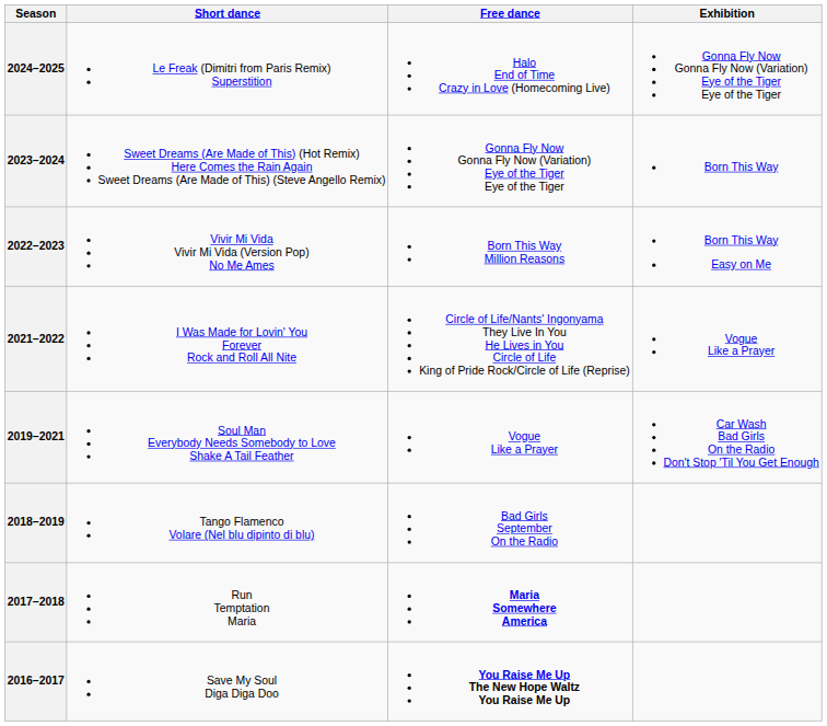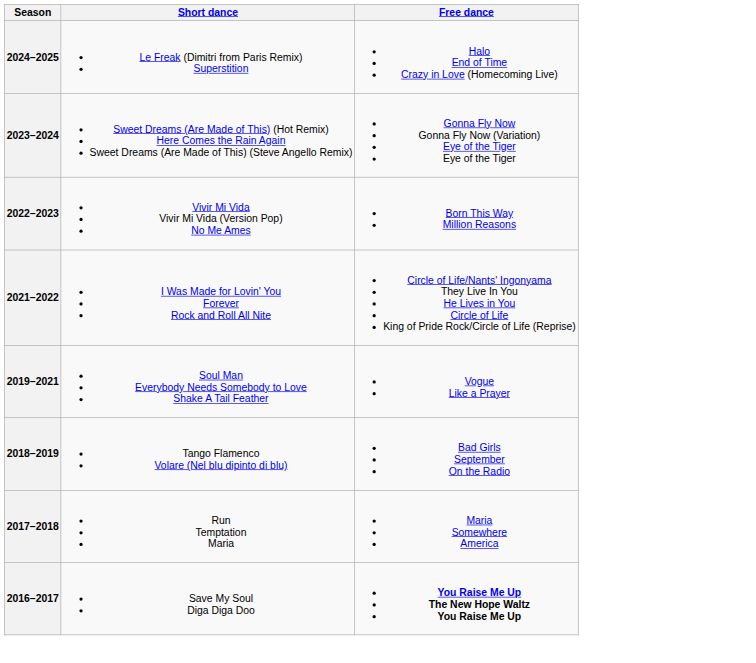 <table class=wikitable style=text-align:center>
 <tr>
 <th>Season</th>
 <th><a href='#'>Short dance</a></th>
 <th><a href='#'>Free dance</a></th>
-<th>Exhibition</th>
 </tr>
 <tr>
 <th>2024–2025 <br> </th>
 <td><br><ul><li><a href='#'>Le Freak</a> (Dimitri from Paris Remix) <br> </li><li><a href='#'>Superstition</a> <br> </li></ul></td>
 <td><br><ul><li><a href='#'>Halo</a></li><li><a href='#'>End of Time</a></li><li><a href='#'>Crazy in Love</a> (Homecoming Live) <br> </li></ul></td>
-<td><br><ul><li><a href='#'>Gonna Fly Now</a> <br> </li><li>Gonna Fly Now (Variation) <br> </li><li><a href='#'>Eye of the Tiger</a> <br> </li><li>Eye of the Tiger <br> </li></ul></td>
 </tr>
 <tr>
 <th>2023–2024 <br> </th>
 <td><br><ul><li><a href='#'>Sweet Dreams (Are Made of This)</a> (Hot Remix)</li><li><a href='#'>Here Comes the Rain Again</a></li><li>Sweet Dreams (Are Made of This) (Steve Angello Remix) <br> </li></ul></td>
 <td><br><ul><li><a href='#'>Gonna Fly Now</a> <br> </li><li>Gonna Fly Now (Variation) <br> </li><li><a href='#'>Eye of the Tiger</a> <br> </li><li>Eye of the Tiger <br> </li></ul></td>
-<td><br><ul><li><a href='#'>Born This Way</a> <br> </li></ul></td>
 </tr>
 <tr>
 <th>2022–2023 <br> </th>
 <td><br><ul><li><a href='#'>Vivir Mi Vida</a></li><li>Vivir Mi Vida (Version Pop) <br> </li><li><a href='#'>No Me Ames</a> <br> </li></ul></td>
 <td><br><ul><li><a href='#'>Born This Way</a></li><li><a href='#'>Million Reasons</a> <br> </li></ul></td>
-<td><br><ul><li><a href='#'>Born This Way</a> <br> </li></ul><ul><li><a href='#'>Easy on Me</a> <br></li></ul></td>
 </tr>
 <tr>
 <th>2021–2022 <br> </th>
 <td><br><ul><li> <a href='#'>I Was Made for Lovin' You</a></li><li> <a href='#'>Forever</a></li><li> <a href='#'>Rock and Roll All Nite</a> <br> </li></ul></td>
 <td><br><ul><li><a href='#'>Circle of Life/Nants' Ingonyama</a></li><li>They Live In You</li><li><a href='#'>He Lives in You</a></li><li><a href='#'>Circle of Life</a></li><li>King of Pride Rock/Circle of Life (Reprise) <br> </li></ul></td>
-<td><br><ul><li><a href='#'>Vogue</a></li><li><a href='#'>Like a Prayer</a> <br> </li></ul></td>
 </tr>
 <tr>
 <th>2019–2021 <br> </th>
 <td><br><ul><li> <a href='#'>Soul Man</a></li><li> <a href='#'>Everybody Needs Somebody to Love</a></li><li> <a href='#'>Shake A Tail Feather</a> <br> </li></ul></td>
 <td><br><ul><li><a href='#'>Vogue</a></li><li><a href='#'>Like a Prayer</a> <br> </li></ul></td>
-<td><br><ul><li><a href='#'>Car Wash</a> <br></li><li><a href='#'>Bad Girls</a></li><li><a href='#'>On the Radio</a> <br></li><li><a href='#'>Don't Stop 'Til You Get Enough</a> <br></li></ul></td>
 </tr>
 <tr>
 <th>2018–2019 <br> </th>
 <td><br><ul><li> Tango Flamenco <br></li><li> <a href='#'>Volare (Nel blu dipinto di blu)</a> <br></li></ul></td>
 <td><br><ul><li><a href='#'>Bad Girls</a> <br></li><li><a href='#'>September</a> <br></li><li><a href='#'>On the Radio</a> <br></li></ul></td>
-<td></td>
 </tr>
 <tr>
 <th>2017–2018 <br> </th>
 <td><br><ul><li>Run <br></li><li>Temptation <br></li><li>Maria <br></li></ul></td>
-<td><strong><br><ul><li><a href='#'>Maria</a> <br> </li><li><a href='#'>Somewhere</a></li><li><a href='#'>America</a> <br> </li></ul></strong></td>
-<td></td>
+<td><br><ul><li><a href='#'>Maria</a> <br> </li><li><a href='#'>Somewhere</a></li><li><a href='#'>America</a> <br> </li></ul></td>
 </tr>
 <tr>
 <th>2016–2017 <br> </th>
 <td><br><ul><li> Save My Soul <br></li><li> Diga Diga Doo <br></li></ul></td>
 <td><strong><br><ul><li><a href='#'>You Raise Me Up</a> <br></li><li>The New Hope Waltz <br></li><li>You Raise Me Up <br></li></ul></strong></td>
-<td></td>
 </tr>
 </table>
